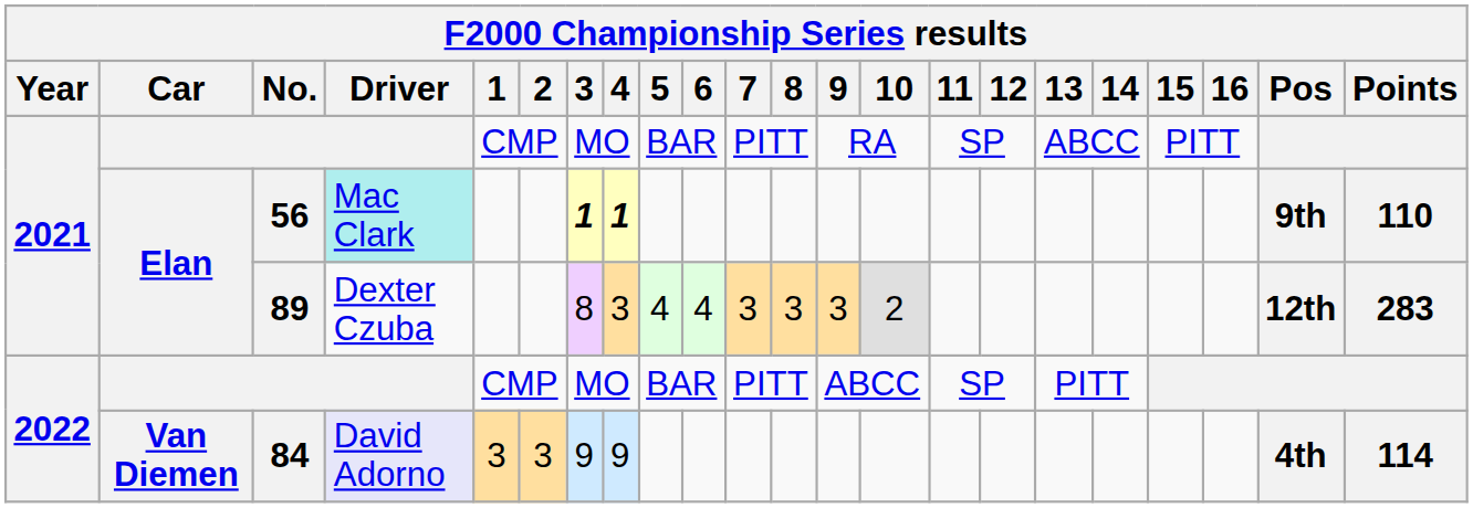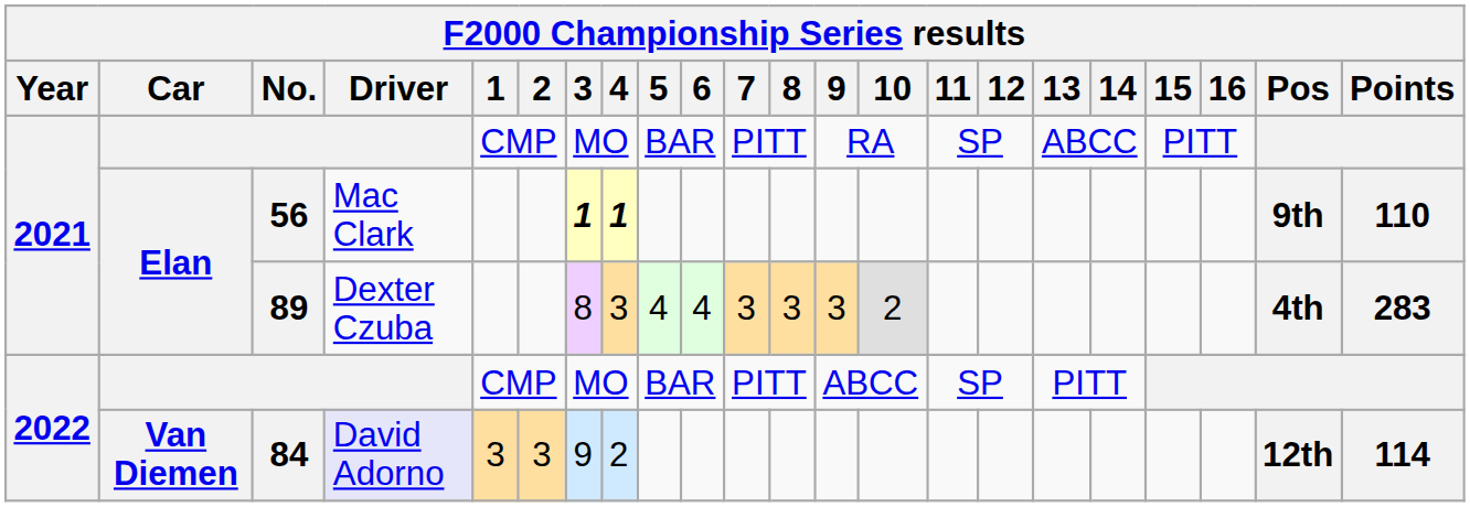 <table class="wikitable" border="1" style="text-align:center; font-size:90%;">
 <tr>
 <th colspan="27"><a href='#'>F2000 Championship Series</a> results</th>
 </tr>
 <tr>
 <th>Year</th>
 <th>Car</th>
 <th>No.</th>
 <th>Driver</th>
 <th>1</th>
 <th>2</th>
 <th>3</th>
 <th>4</th>
 <th>5</th>
 <th>6</th>
 <th>7</th>
 <th>8</th>
 <th>9</th>
 <th>10</th>
 <th>11</th>
 <th>12</th>
 <th>13</th>
 <th>14</th>
 <th>15</th>
 <th>16</th>
 <th>Pos</th>
 <th>Points</th>
 </tr>
 <tr>
 <th rowspan=3><a href='#'>2021</a></th>
 <th colspan=3></th>
 <td colspan="2"><a href='#'>CMP</a></td>
 <td colspan="2"><a href='#'>MO</a></td>
 <td colspan="2"><a href='#'>BAR</a></td>
 <td colspan="2"><a href='#'>PITT</a></td>
 <td colspan="2"><a href='#'>RA</a></td>
 <td colspan="2"><a href='#'>SP</a></td>
 <td colspan="2"><a href='#'>ABCC</a></td>
 <td colspan="2"><a href='#'>PITT</a></td>
 <th colspan="11"></th>
 </tr>
 <tr>
 <th rowspan=2><a href='#'>Elan</a></th>
 <th>56</th>
-<td align="left" style="background: paleturquoise;"> <a href='#'>Mac Clark</a></td>
+<td align="left"> <a href='#'>Mac Clark</a></td>
 <td></td>
 <td></td>
 <td style="background:#FFFFBF"><strong><em>1</em></strong></td>
 <td style="background:#FFFFBF"><strong><em>1</em></strong></td>
 <td></td>
 <td></td>
 <td></td>
 <td></td>
 <td></td>
 <td></td>
 <td></td>
 <td></td>
 <td></td>
 <td></td>
 <td></td>
 <td></td>
 <th>9th</th>
 <th>110</th>
 </tr>
 <tr>
 <th>89</th>
 <td align="left"> <a href='#'>Dexter Czuba</a></td>
 <td></td>
 <td></td>
 <td style="background:#EFCFFF">8</td>
 <td style="background:#FFDF9F">3</td>
 <td style="background:#DFFFDF">4</td>
 <td style="background:#DFFFDF">4</td>
 <td style="background:#FFDF9F">3</td>
 <td style="background:#FFDF9F">3</td>
 <td style="background:#FFDF9F">3</td>
 <td style="background:#DFDFDF">2</td>
 <td></td>
 <td></td>
 <td></td>
 <td></td>
 <td></td>
 <td></td>
-<th>12th</th>
+<th>4th</th>
 <th>283</th>
 </tr>
 <tr>
 <th rowspan="2"><a href='#'>2022</a></th>
 <th colspan="3"></th>
 <td colspan="2"><a href='#'>CMP</a></td>
 <td colspan="2"><a href='#'>MO</a></td>
 <td colspan="2"><a href='#'>BAR</a></td>
 <td colspan="2"><a href='#'>PITT</a></td>
 <td colspan="2"><a href='#'>ABCC</a></td>
 <td colspan="2"><a href='#'>SP</a></td>
 <td colspan="2"><a href='#'>PITT</a></td>
 <th colspan="11"></th>
 </tr>
 <tr>
 <th rowspan=1><a href='#'>Van Diemen</a></th>
 <th>84</th>
 <td align="left" style="background: lavender;"> <a href='#'>David Adorno</a></td>
 <td style="background:#FFDF9F">3</td>
 <td style="background:#FFDF9F">3</td>
 <td style="background:#CFEAFF">9</td>
-<td style="background:#CFEAFF">9</td>
+<td style="background:#CFEAFF">2</td>
 <td></td>
 <td></td>
 <td></td>
 <td></td>
 <td></td>
 <td></td>
 <td></td>
 <td></td>
 <td></td>
 <td></td>
 <td></td>
 <td></td>
-<th>4th</th>
+<th>12th</th>
 <th>114</th>
 </tr>
 </table>
